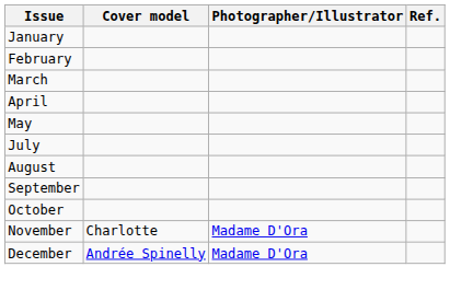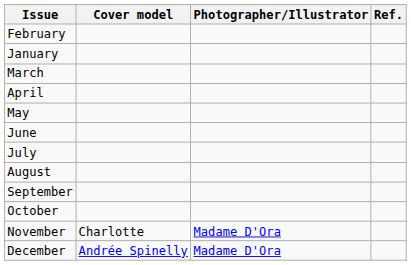 <table class="wikitable">
 <tr>
 <th>Issue</th>
 <th>Cover model</th>
 <th>Photographer/Illustrator</th>
 <th>Ref.</th>
 </tr>
 <tr>
-<td>January</td>
+<td>February</td>
 <td></td>
 <td></td>
 <td></td>
 </tr>
 <tr>
-<td>February</td>
+<td>January</td>
 <td></td>
 <td></td>
 <td></td>
 </tr>
 <tr>
 <td>March</td>
 <td></td>
 <td></td>
 <td></td>
 </tr>
 <tr>
 <td>April</td>
 <td></td>
 <td></td>
 <td></td>
 </tr>
 <tr>
 <td>May</td>
+<td></td>
+<td></td>
+<td></td>
+</tr>
+<tr>
+<td>June</td>
 <td></td>
 <td></td>
 <td></td>
 </tr>
 <tr>
 <td>July</td>
 <td></td>
 <td></td>
 <td></td>
 </tr>
 <tr>
 <td>August</td>
 <td></td>
 <td></td>
 <td></td>
 </tr>
 <tr>
 <td>September</td>
 <td></td>
 <td></td>
 <td></td>
 </tr>
 <tr>
 <td>October</td>
 <td></td>
 <td></td>
 <td></td>
 </tr>
 <tr>
 <td>November</td>
 <td>Charlotte</td>
 <td><a href='#'>Madame D'Ora</a></td>
 <td></td>
 </tr>
 <tr>
 <td>December</td>
 <td><a href='#'>Andrée Spinelly</a></td>
 <td><a href='#'>Madame D'Ora</a></td>
 <td></td>
 </tr>
 </table>
